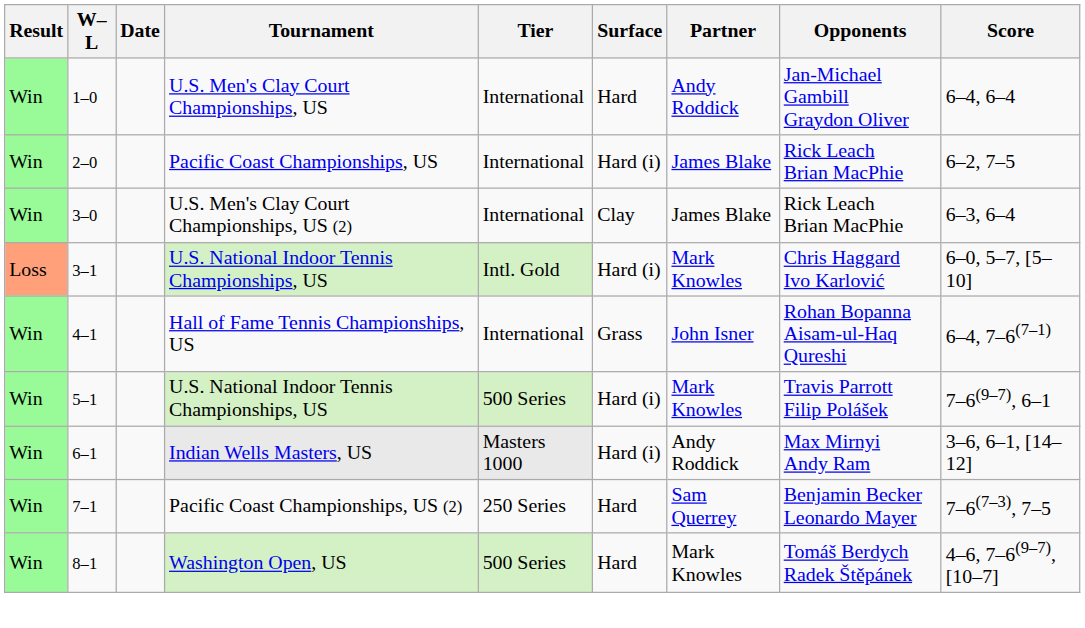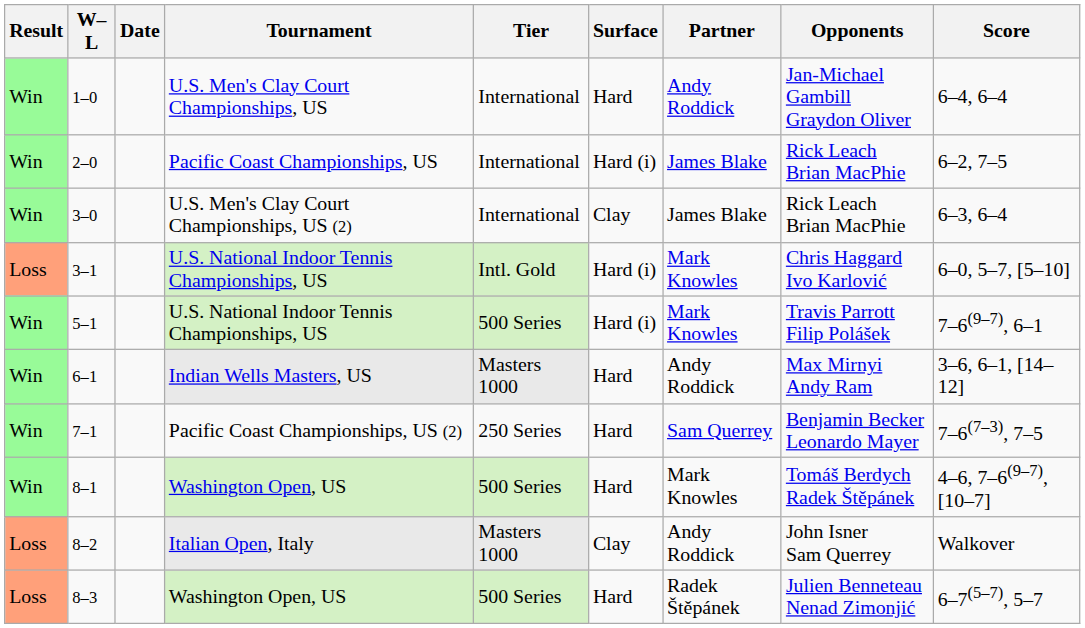 <table class="sortable wikitable">
 <tr>
 <th>Result</th>
 <th class="unsortable">W–L</th>
 <th>Date</th>
 <th>Tournament</th>
 <th>Tier</th>
 <th>Surface</th>
 <th>Partner</th>
 <th>Opponents</th>
 <th class="unsortable">Score</th>
 </tr>
 <tr>
 <td bgcolor=98FB98>Win</td>
 <td><small>1–0</small></td>
 <td><a href='#'></a></td>
 <td><a href='#'>U.S. Men's Clay Court Championships</a>, US</td>
 <td>International</td>
 <td>Hard</td>
 <td> <a href='#'>Andy Roddick</a></td>
 <td> <a href='#'>Jan-Michael Gambill</a><br> <a href='#'>Graydon Oliver</a></td>
 <td>6–4, 6–4</td>
 </tr>
 <tr>
 <td bgcolor=98FB98>Win</td>
 <td><small>2–0</small></td>
 <td><a href='#'></a></td>
 <td><a href='#'>Pacific Coast Championships</a>, US</td>
 <td>International</td>
 <td>Hard (i)</td>
 <td> <a href='#'>James Blake</a></td>
 <td> <a href='#'>Rick Leach</a><br> <a href='#'>Brian MacPhie</a></td>
 <td>6–2, 7–5</td>
 </tr>
 <tr>
 <td bgcolor=98FB98>Win</td>
 <td><small>3–0</small></td>
 <td><a href='#'></a></td>
 <td>U.S. Men's Clay Court Championships, US <small>(2)</small></td>
 <td>International</td>
 <td>Clay</td>
 <td> James Blake</td>
 <td> Rick Leach<br> Brian MacPhie</td>
 <td>6–3, 6–4</td>
 </tr>
 <tr>
 <td bgcolor=FFA07A>Loss</td>
 <td><small>3–1</small></td>
 <td><a href='#'></a></td>
 <td style="background:#D4F1C5;"><a href='#'>U.S. National Indoor Tennis Championships</a>, US</td>
 <td style="background:#D4F1C5;">Intl. Gold</td>
 <td>Hard (i)</td>
 <td> <a href='#'>Mark Knowles</a></td>
 <td> <a href='#'>Chris Haggard</a><br> <a href='#'>Ivo Karlović</a></td>
 <td>6–0, 5–7, [5–10]</td>
 </tr>
 <tr>
 <td bgcolor=98FB98>Win</td>
-<td><small>4–1</small></td>
-<td><a href='#'></a></td>
-<td><a href='#'>Hall of Fame Tennis Championships</a>, US</td>
-<td>International</td>
-<td>Grass</td>
-<td> <a href='#'>John Isner</a></td>
-<td> <a href='#'>Rohan Bopanna</a><br> <a href='#'>Aisam-ul-Haq Qureshi</a></td>
-<td>6–4, 7–6<sup>(7–1)</sup></td>
-</tr>
-<tr>
-<td bgcolor=98FB98>Win</td>
 <td><small>5–1</small></td>
 <td><a href='#'></a></td>
 <td style="background:#D4F1C5;">U.S. National Indoor Tennis Championships, US</td>
 <td style="background:#D4F1C5;">500 Series</td>
 <td>Hard (i)</td>
 <td> <a href='#'>Mark Knowles</a></td>
 <td> <a href='#'>Travis Parrott</a><br> <a href='#'>Filip Polášek</a></td>
 <td>7–6<sup>(9–7)</sup>, 6–1</td>
 </tr>
 <tr>
 <td bgcolor=98FB98>Win</td>
 <td><small>6–1</small></td>
 <td><a href='#'></a></td>
 <td style="background:#E9E9E9;"><a href='#'>Indian Wells Masters</a>, US</td>
 <td style="background:#E9E9E9;">Masters 1000</td>
-<td>Hard (i)</td>
+<td>Hard</td>
 <td> Andy Roddick</td>
 <td> <a href='#'>Max Mirnyi</a><br> <a href='#'>Andy Ram</a></td>
 <td>3–6, 6–1, [14–12]</td>
 </tr>
 <tr>
 <td bgcolor=98FB98>Win</td>
 <td><small>7–1</small></td>
 <td><a href='#'></a></td>
 <td>Pacific Coast Championships, US <small>(2)</small></td>
 <td>250 Series</td>
 <td>Hard</td>
 <td> <a href='#'>Sam Querrey</a></td>
 <td> <a href='#'>Benjamin Becker</a><br> <a href='#'>Leonardo Mayer</a></td>
 <td>7–6<sup>(7–3)</sup>, 7–5</td>
 </tr>
 <tr>
 <td bgcolor=98FB98>Win</td>
 <td><small>8–1</small></td>
 <td><a href='#'></a></td>
 <td style="background:#D4F1C5;"><a href='#'>Washington Open</a>, US</td>
 <td style="background:#D4F1C5;">500 Series</td>
 <td>Hard</td>
 <td> Mark Knowles</td>
 <td> <a href='#'>Tomáš Berdych</a><br> <a href='#'>Radek Štěpánek</a></td>
 <td>4–6, 7–6<sup>(9–7)</sup>, [10–7]</td>
 </tr>
+<tr>
+<td bgcolor=FFA07A>Loss</td>
+<td><small>8–2</small></td>
+<td><a href='#'></a></td>
+<td style="background:#E9E9E9;"><a href='#'>Italian Open</a>, Italy</td>
+<td style="background:#E9E9E9;">Masters 1000</td>
+<td>Clay</td>
+<td> Andy Roddick</td>
+<td> John Isner<br> Sam Querrey</td>
+<td>Walkover</td>
+</tr>
+<tr>
+<td bgcolor=FFA07A>Loss</td>
+<td><small>8–3</small></td>
+<td><a href='#'></a></td>
+<td style="background:#D4F1C5;">Washington Open, US</td>
+<td style="background:#D4F1C5;">500 Series</td>
+<td>Hard</td>
+<td> Radek Štěpánek</td>
+<td> <a href='#'>Julien Benneteau</a><br> <a href='#'>Nenad Zimonjić</a></td>
+<td>6–7<sup>(5–7)</sup>, 5–7</td>
+</tr>
 </table>
